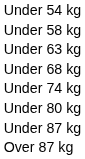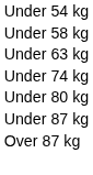 <table>
 <tr>
 <td>Under 54 kg</td>
 <td></td>
 <td></td>
 <td><br></td>
 </tr>
 <tr>
 <td>Under 58 kg</td>
 <td></td>
 <td></td>
 <td><br></td>
 </tr>
 <tr>
 <td>Under 63 kg</td>
-<td></td>
-<td></td>
-<td><br></td>
-</tr>
-<tr>
-<td>Under 68 kg</td>
 <td></td>
 <td></td>
 <td><br></td>
 </tr>
 <tr>
 <td>Under 74 kg</td>
 <td></td>
 <td></td>
 <td><br></td>
 </tr>
 <tr>
 <td>Under 80 kg</td>
 <td></td>
 <td></td>
 <td><br></td>
 </tr>
 <tr>
 <td>Under 87 kg</td>
 <td></td>
 <td></td>
 <td><br></td>
 </tr>
 <tr>
 <td>Over 87 kg</td>
 <td></td>
 <td></td>
 <td><br></td>
 </tr>
 <tr>
 </tr>
 </table>
